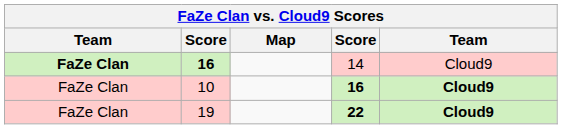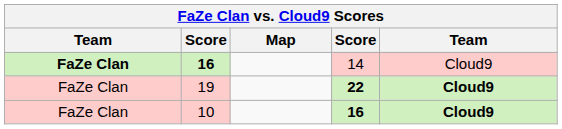 <table class="wikitable" style="text-align: center;">
 <tr>
 <th colspan=5><a href='#'>FaZe Clan</a> vs.  <a href='#'>Cloud9</a> Scores</th>
 </tr>
 <tr>
 <th width="181px">Team</th>
 <th width="20px">Score</th>
 <th width="100px">Map</th>
 <th width="20px">Score</th>
 <th width="181px">Team</th>
 </tr>
 <tr>
 <td style="background: #D0F0C0;"><strong>FaZe Clan</strong></td>
 <td style="background: #D0F0C0;"><strong>16</strong></td>
 <td></td>
 <td style="background: #FFCCCC;">14</td>
 <td style="background: #FFCCCC;">Cloud9</td>
 </tr>
 <tr>
 <td style="background: #FFCCCC;">FaZe Clan</td>
+<td style="background: #FFCCCC;">19</td>
+<td></td>
+<td style="background: #D0F0C0;"><strong>22</strong></td>
+<td style="background: #D0F0C0;"><strong>Cloud9</strong></td>
+</tr>
+<tr>
+<td style="background: #FFCCCC;">FaZe Clan</td>
 <td style="background: #FFCCCC;">10</td>
 <td></td>
 <td style="background: #D0F0C0;"><strong>16</strong></td>
 <td style="background: #D0F0C0;"><strong>Cloud9</strong></td>
 </tr>
-<tr>
-<td style="background: #FFCCCC;">FaZe Clan</td>
-<td style="background: #FFCCCC;">19</td>
-<td></td>
-<td style="background: #D0F0C0;"><strong>22</strong></td>
-<td style="background: #D0F0C0;"><strong>Cloud9</strong></td>
-</tr>
 </table>
